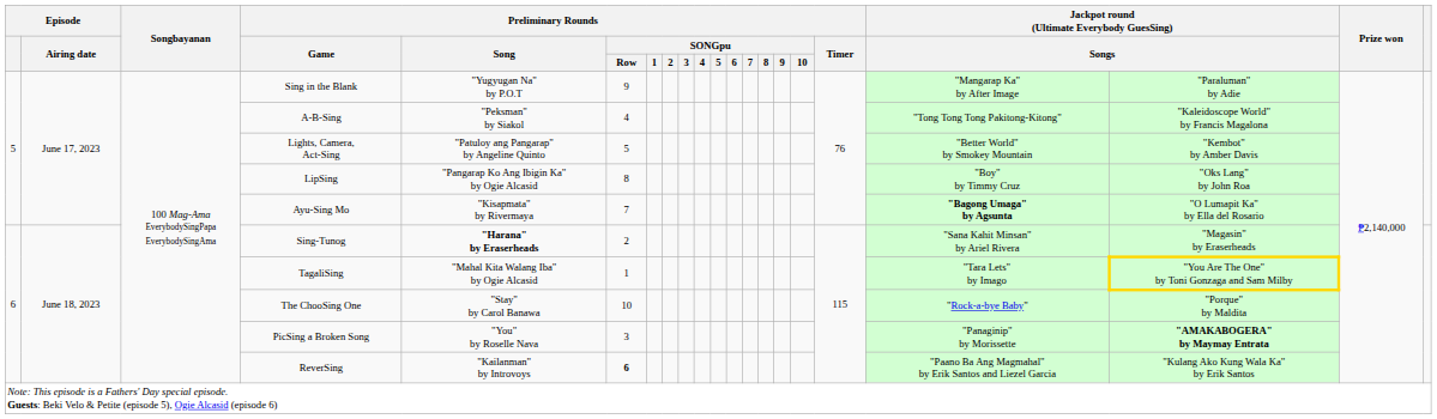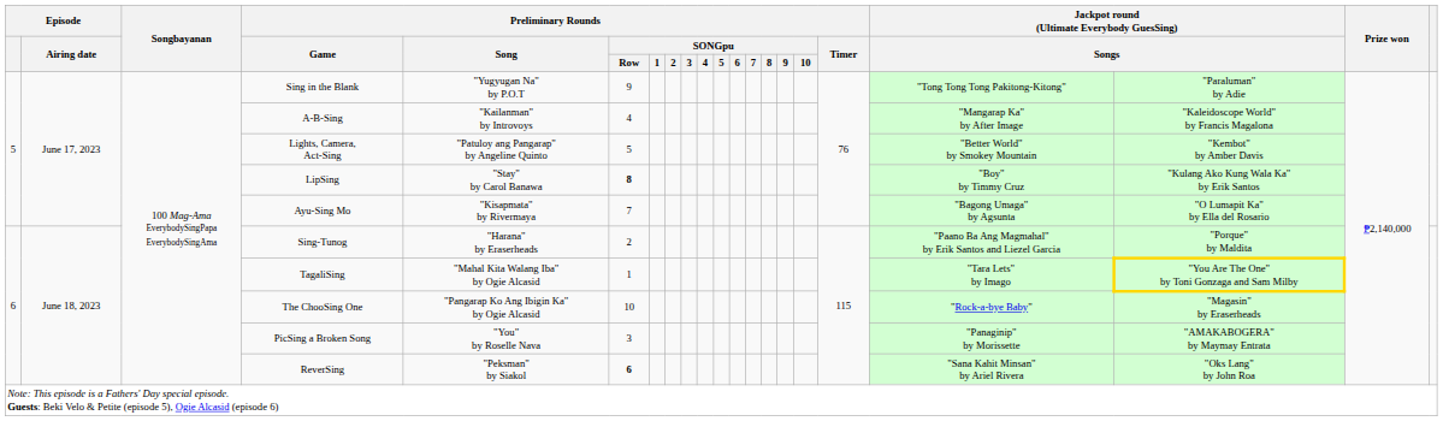 <table class="wikitable mw-collapsible mw-collapsed" style="text-align:center; font-size:90%; line-height:18px;" width="100%">
 <tr>
 <th colspan=2>Episode</th>
 <th rowspan=3>Songbayanan</th>
 <th colspan=14>Preliminary Rounds</th>
 <th colspan=2>Jackpot round<br><strong>(Ultimate Everybody GuesSing)</strong></th>
 <th rowspan=3>Prize won</th>
 <th rowspan=3></th>
 </tr>
 <tr>
 <th rowspan=2></th>
 <th rowspan=2>Airing date</th>
 <th rowspan=2>Game</th>
 <th rowspan=2>Song</th>
 <th colspan=11>SONGpu</th>
 <th rowspan=2>Timer</th>
 <th colspan=2 rowspan=2>Songs</th>
 </tr>
 <tr>
 <th>Row</th>
 <th>1</th>
 <th>2</th>
 <th>3</th>
 <th>4</th>
 <th>5</th>
 <th>6</th>
 <th>7</th>
 <th>8</th>
 <th>9</th>
 <th>10</th>
 </tr>
 <tr>
 <td rowspan=5>5</td>
 <td rowspan=5>June 17, 2023</td>
 <td rowspan=10>100 <em>Mag-Ama</em><br><small>EverybodySingPapa<br>EverybodySingAma</small></td>
 <td>Sing in the Blank</td>
 <td>"Yugyugan Na"<br>by P.O.T</td>
 <td>9</td>
 <td></td>
 <td></td>
 <td></td>
 <td></td>
 <td></td>
 <td></td>
 <td></td>
 <td></td>
 <td></td>
 <td></td>
 <td rowspan=5>76 </td>
-<td bgcolor=D2FFD2>"Mangarap Ka"<br>by After Image</td>
+<td bgcolor=D2FFD2>"Tong Tong Tong Pakitong-Kitong"</td>
 <td bgcolor=D2FFD2>"Paraluman"<br>by Adie</td>
 <td rowspan=10><a href='#'>₱</a>2,140,000</td>
 <td rowspan=5><br></td>
 </tr>
 <tr>
 <td>A-B-Sing</td>
-<td>"Peksman"<br>by Siakol</td>
+<td>"Kailanman"<br>by Introvoys</td>
 <td>4</td>
 <td></td>
 <td></td>
 <td></td>
 <td></td>
 <td></td>
 <td></td>
 <td></td>
 <td></td>
 <td></td>
 <td></td>
-<td bgcolor=D2FFD2>"Tong Tong Tong Pakitong-Kitong"</td>
+<td bgcolor=D2FFD2>"Mangarap Ka"<br>by After Image</td>
 <td bgcolor=D2FFD2>"Kaleidoscope World"<br>by Francis Magalona</td>
 </tr>
 <tr>
 <td>Lights, Camera,<br>Act-Sing</td>
 <td>"Patuloy ang Pangarap"<br>by Angeline Quinto</td>
 <td>5</td>
 <td></td>
 <td></td>
 <td></td>
 <td></td>
 <td></td>
 <td></td>
 <td></td>
 <td></td>
 <td></td>
 <td></td>
 <td bgcolor=D2FFD2>"Better World"<br>by Smokey Mountain</td>
 <td bgcolor=D2FFD2>"Kembot"<br>by Amber Davis</td>
 </tr>
 <tr>
 <td>LipSing</td>
-<td>"Pangarap Ko Ang Ibigin Ka"<br>by Ogie Alcasid</td>
-<td>8</td>
+<td>"Stay"<br>by Carol Banawa</td>
+<td><strong>8</strong></td>
 <td></td>
 <td></td>
 <td></td>
 <td></td>
 <td></td>
 <td></td>
 <td></td>
 <td></td>
 <td></td>
 <td></td>
 <td bgcolor=D2FFD2>"Boy"<br>by Timmy Cruz</td>
-<td bgcolor=D2FFD2>"Oks Lang"<br>by John Roa</td>
+<td bgcolor=D2FFD2>"Kulang Ako Kung Wala Ka"<br>by Erik Santos</td>
 </tr>
 <tr>
 <td>Ayu-Sing Mo</td>
 <td>"Kisapmata"<br>by Rivermaya</td>
 <td>7</td>
 <td></td>
 <td></td>
 <td></td>
 <td></td>
 <td></td>
 <td></td>
 <td></td>
 <td></td>
 <td></td>
 <td></td>
-<td bgcolor=D2FFD2><strong>"Bagong Umaga"<br>by Agsunta</strong></td>
+<td bgcolor=D2FFD2>"Bagong Umaga"<br>by Agsunta</td>
 <td bgcolor=D2FFD2>"O Lumapit Ka"<br>by Ella del Rosario</td>
 </tr>
 <tr>
 <td rowspan=5>6</td>
 <td rowspan=5>June 18, 2023</td>
 <td>Sing-Tunog</td>
-<td><strong>"Harana"<br>by Eraserheads</strong></td>
+<td>"Harana"<br>by Eraserheads</td>
 <td>2</td>
 <td></td>
 <td></td>
 <td></td>
 <td></td>
 <td></td>
 <td></td>
 <td></td>
 <td></td>
 <td></td>
 <td></td>
 <td rowspan=5>115 </td>
-<td bgcolor=D2FFD2>"Sana Kahit Minsan"<br>by Ariel Rivera</td>
-<td bgcolor=D2FFD2>"Magasin"<br>by Eraserheads</td>
+<td bgcolor=D2FFD2>"Paano Ba Ang Magmahal"<br>by Erik Santos and Liezel Garcia</td>
+<td bgcolor=D2FFD2>"Porque"<br>by Maldita</td>
 <td rowspan=5><br></td>
 </tr>
 <tr>
 <td>TagaliSing</td>
 <td>"Mahal Kita Walang Iba"<br>by Ogie Alcasid</td>
 <td>1</td>
 <td></td>
 <td></td>
 <td></td>
 <td></td>
 <td></td>
 <td></td>
 <td></td>
 <td></td>
 <td></td>
 <td></td>
 <td bgcolor=D2FFD2>"Tara Lets"<br>by Imago</td>
 <td style="background: #D2FFD2; border:solid 4px #FFD700;">"You Are The One"<br>by Toni Gonzaga and Sam Milby</td>
 </tr>
 <tr>
 <td>The ChooSing One</td>
-<td>"Stay"<br>by Carol Banawa</td>
+<td>"Pangarap Ko Ang Ibigin Ka"<br>by Ogie Alcasid</td>
 <td>10</td>
 <td></td>
 <td></td>
 <td></td>
 <td></td>
 <td></td>
 <td></td>
 <td></td>
 <td></td>
 <td></td>
 <td></td>
 <td bgcolor=D2FFD2>"<a href='#'>Rock-a-bye Baby</a>"</td>
-<td bgcolor=D2FFD2>"Porque"<br>by Maldita</td>
+<td bgcolor=D2FFD2>"Magasin"<br>by Eraserheads</td>
 </tr>
 <tr>
 <td>PicSing a Broken Song</td>
 <td>"You"<br>by Roselle Nava</td>
 <td>3</td>
 <td></td>
 <td></td>
 <td></td>
 <td></td>
 <td></td>
 <td></td>
 <td></td>
 <td></td>
 <td></td>
 <td></td>
 <td bgcolor=D2FFD2>"Panaginip"<br>by Morissette</td>
-<td bgcolor=D2FFD2><strong>"AMAKABOGERA"<br>by Maymay Entrata</strong></td>
+<td bgcolor=D2FFD2>"AMAKABOGERA"<br>by Maymay Entrata</td>
 </tr>
 <tr>
 <td>ReverSing</td>
-<td>"Kailanman"<br>by Introvoys</td>
+<td>"Peksman"<br>by Siakol</td>
 <td><strong>6</strong></td>
 <td></td>
 <td></td>
 <td></td>
 <td></td>
 <td></td>
 <td></td>
 <td></td>
 <td></td>
 <td></td>
 <td></td>
-<td bgcolor=D2FFD2>"Paano Ba Ang Magmahal"<br>by Erik Santos and Liezel Garcia</td>
-<td bgcolor=D2FFD2>"Kulang Ako Kung Wala Ka"<br>by Erik Santos</td>
+<td bgcolor=D2FFD2>"Sana Kahit Minsan"<br>by Ariel Rivera</td>
+<td bgcolor=D2FFD2>"Oks Lang"<br>by John Roa</td>
 </tr>
 <tr>
 <td colspan=21 style="background:white;" align="left"><em>Note: This episode is a Fathers' Day special episode.</em><br><strong>Guests</strong>: Beki Velo & Petite (episode 5), <a href='#'>Ogie Alcasid</a> (episode 6)</td>
 </tr>
 </table>
